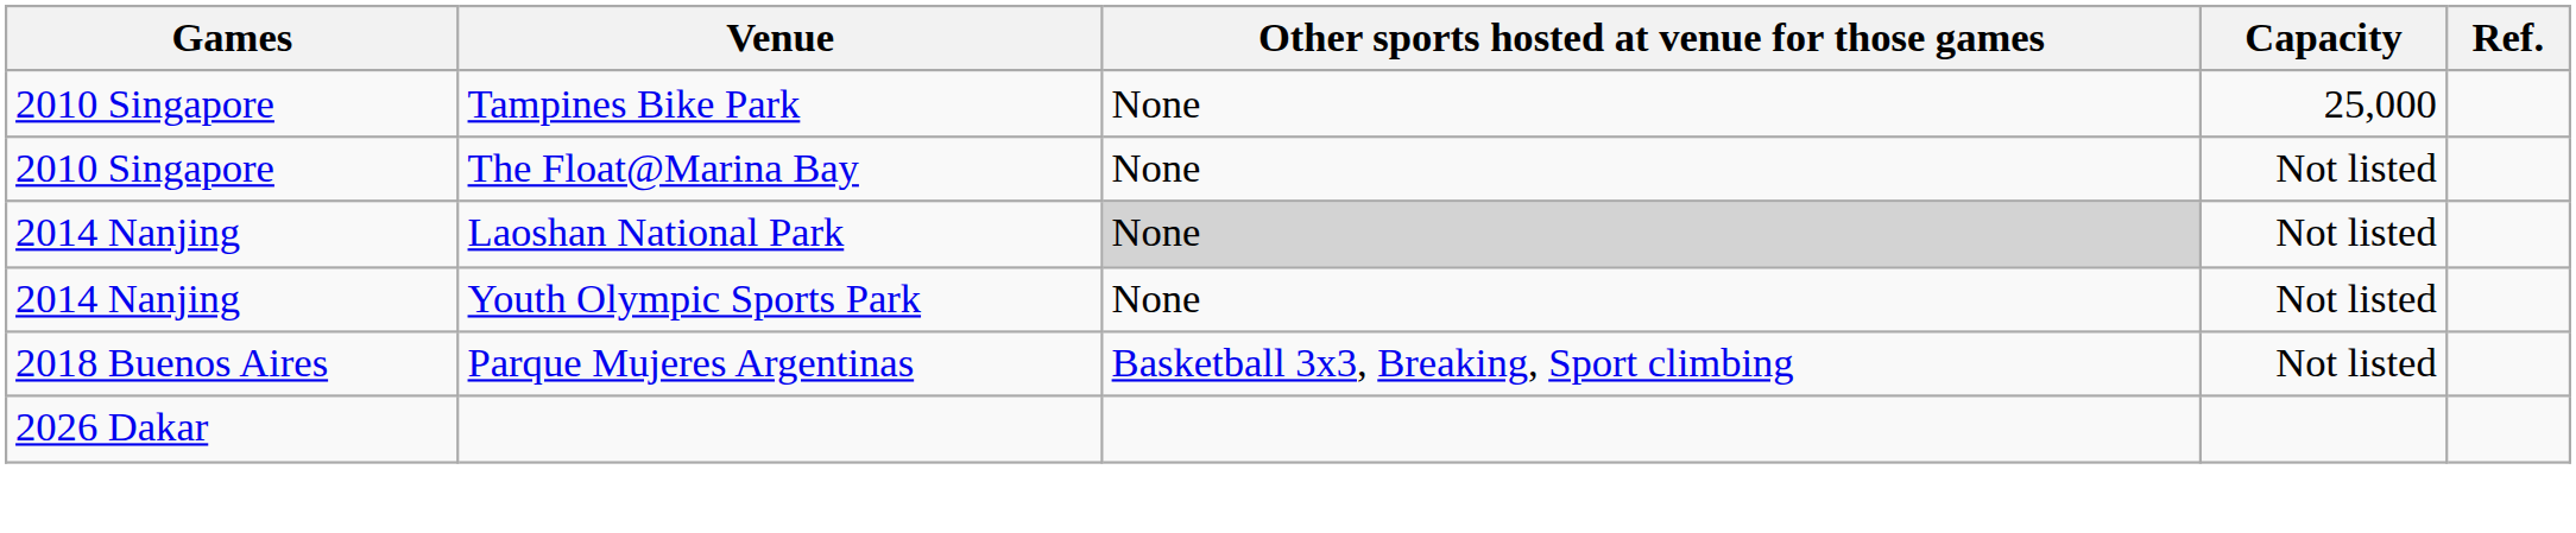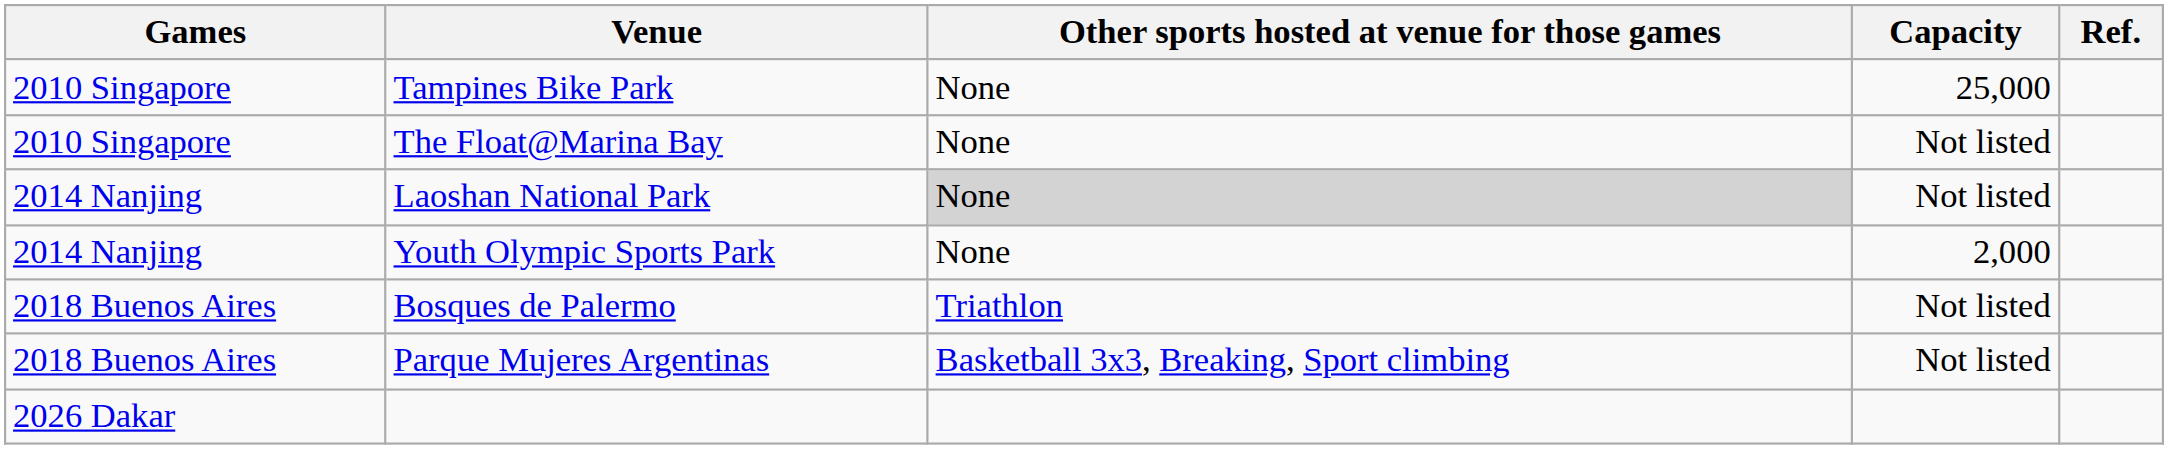 <table class="wikitable sortable" width="1000px">
 <tr>
 <th>Games</th>
 <th>Venue</th>
 <th>Other sports hosted at venue for those games</th>
 <th>Capacity</th>
 <th>Ref.</th>
 </tr>
 <tr>
 <td><a href='#'>2010 Singapore</a></td>
 <td><a href='#'>Tampines Bike Park</a></td>
 <td>None</td>
 <td align="right">25,000</td>
 <td align="center"></td>
 </tr>
 <tr>
 <td><a href='#'>2010 Singapore</a></td>
 <td><a href='#'>The Float@Marina Bay</a></td>
 <td>None</td>
 <td align="right">Not listed</td>
 <td align="center"></td>
 </tr>
 <tr>
 <td><a href='#'>2014 Nanjing</a></td>
 <td><a href='#'>Laoshan National Park</a></td>
 <td style="background: lightgrey;">None</td>
 <td align="right">Not listed</td>
 <td align="center"></td>
 </tr>
 <tr>
 <td><a href='#'>2014 Nanjing</a></td>
 <td><a href='#'>Youth Olympic Sports Park</a></td>
 <td>None</td>
+<td align="right">2,000</td>
+<td align="center"></td>
+</tr>
+<tr>
+<td><a href='#'>2018 Buenos Aires</a></td>
+<td><a href='#'>Bosques de Palermo</a></td>
+<td><a href='#'>Triathlon</a></td>
 <td align="right">Not listed</td>
 <td align="center"></td>
 </tr>
 <tr>
 <td><a href='#'>2018 Buenos Aires</a></td>
 <td><a href='#'>Parque Mujeres Argentinas</a></td>
 <td><a href='#'>Basketball 3x3</a>, <a href='#'>Breaking</a>, <a href='#'>Sport climbing</a></td>
 <td align="right">Not listed</td>
 <td align="center"></td>
 </tr>
 <tr>
 <td><a href='#'>2026 Dakar</a></td>
 <td></td>
 <td></td>
 <td align="right"></td>
 <td align=center></td>
 </tr>
 </table>
